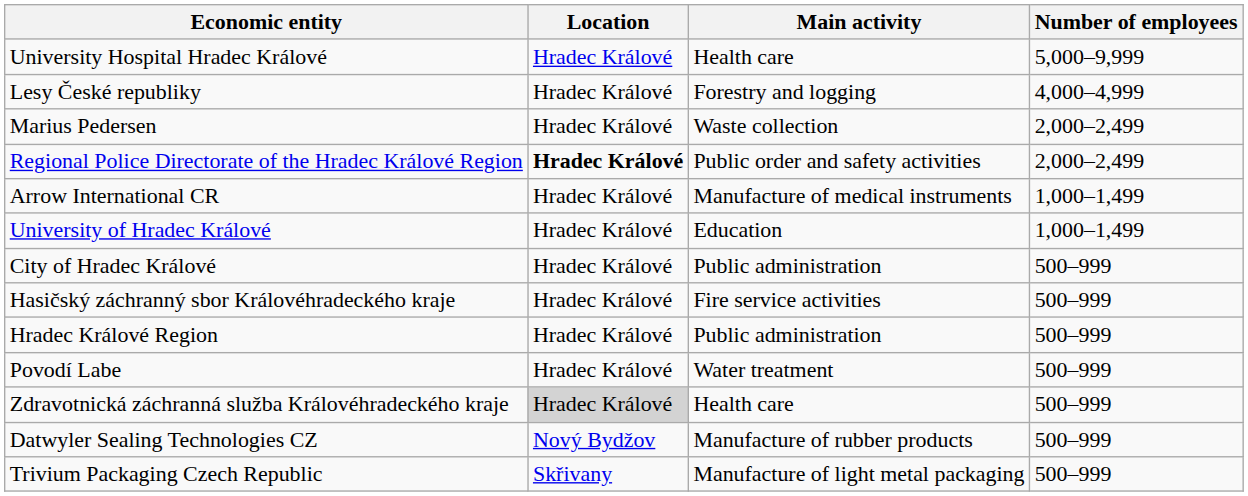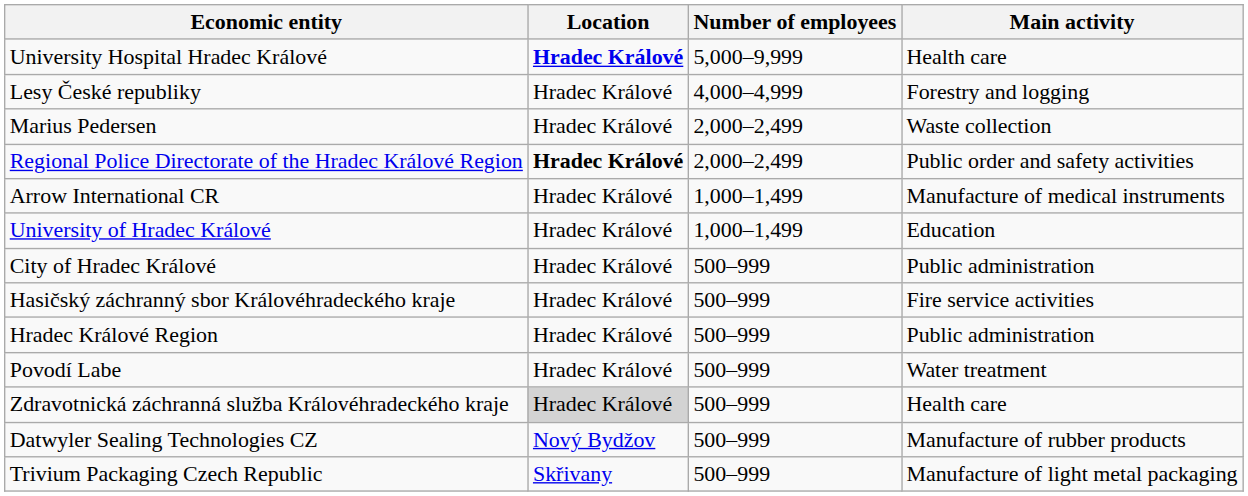 <table class="wikitable sortable">
 <tr>
 <th>Economic entity</th>
 <th>Location</th>
+<th>Number of employees</th>
 <th>Main activity</th>
-<th>Number of employees</th>
 </tr>
 <tr>
 <td>University Hospital Hradec Králové</td>
-<td><a href='#'>Hradec Králové</a></td>
+<td><strong><a href='#'>Hradec Králové</a></strong></td>
+<td>5,000–9,999</td>
 <td>Health care</td>
-<td>5,000–9,999</td>
 </tr>
 <tr>
 <td>Lesy České republiky</td>
 <td>Hradec Králové</td>
+<td>4,000–4,999</td>
 <td>Forestry and logging</td>
-<td>4,000–4,999</td>
 </tr>
 <tr>
 <td>Marius Pedersen</td>
 <td>Hradec Králové</td>
+<td>2,000–2,499</td>
 <td>Waste collection</td>
-<td>2,000–2,499</td>
 </tr>
 <tr>
 <td><a href='#'>Regional Police Directorate of the Hradec Králové Region</a></td>
 <td><strong>Hradec Králové</strong></td>
+<td>2,000–2,499</td>
 <td>Public order and safety activities</td>
-<td>2,000–2,499</td>
 </tr>
 <tr>
 <td>Arrow International CR</td>
 <td>Hradec Králové</td>
+<td>1,000–1,499</td>
 <td>Manufacture of medical instruments</td>
-<td>1,000–1,499</td>
 </tr>
 <tr>
 <td><a href='#'>University of Hradec Králové</a></td>
 <td>Hradec Králové</td>
+<td>1,000–1,499</td>
 <td>Education</td>
-<td>1,000–1,499</td>
 </tr>
 <tr>
 <td>City of Hradec Králové</td>
 <td>Hradec Králové</td>
+<td>500–999</td>
 <td>Public administration</td>
-<td>500–999</td>
 </tr>
 <tr>
 <td>Hasičský záchranný sbor Královéhradeckého kraje</td>
 <td>Hradec Králové</td>
+<td>500–999</td>
 <td>Fire service activities</td>
-<td>500–999</td>
 </tr>
 <tr>
 <td>Hradec Králové Region</td>
 <td>Hradec Králové</td>
+<td>500–999</td>
 <td>Public administration</td>
-<td>500–999</td>
 </tr>
 <tr>
 <td>Povodí Labe</td>
 <td>Hradec Králové</td>
+<td>500–999</td>
 <td>Water treatment</td>
-<td>500–999</td>
 </tr>
 <tr>
 <td>Zdravotnická záchranná služba Královéhradeckého kraje</td>
 <td style="background: lightgrey;">Hradec Králové</td>
+<td>500–999</td>
 <td>Health care</td>
-<td>500–999</td>
 </tr>
 <tr>
 <td>Datwyler Sealing Technologies CZ</td>
 <td><a href='#'>Nový Bydžov</a></td>
+<td>500–999</td>
 <td>Manufacture of rubber products</td>
-<td>500–999</td>
 </tr>
 <tr>
 <td>Trivium Packaging Czech Republic</td>
 <td><a href='#'>Skřivany</a></td>
+<td>500–999</td>
 <td>Manufacture of light metal packaging</td>
-<td>500–999</td>
 </tr>
 </table>
